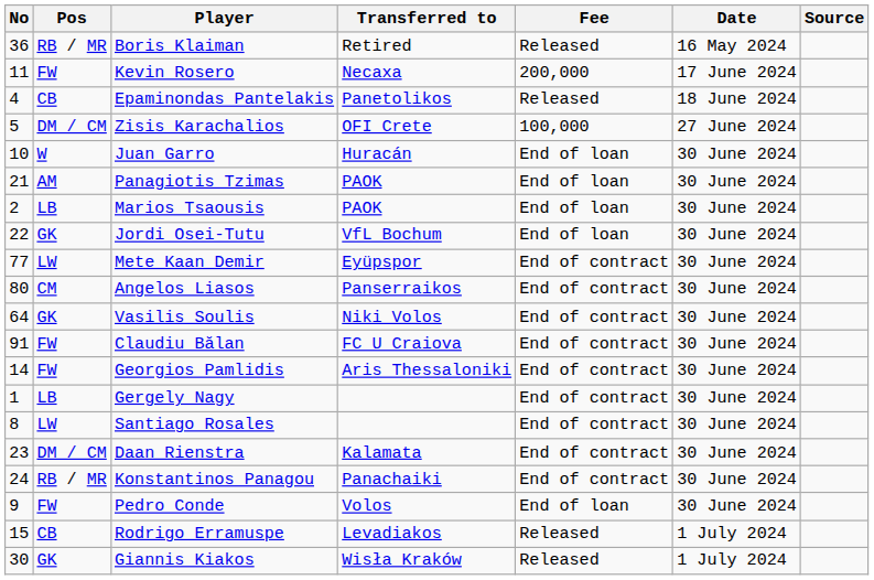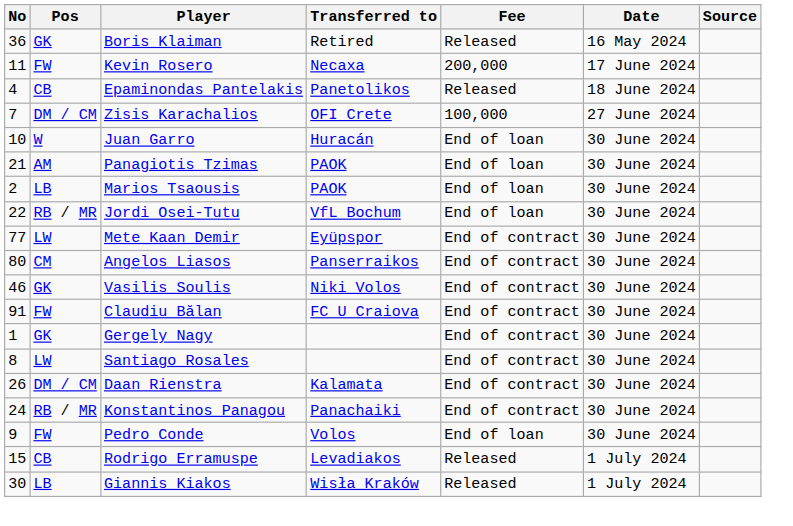 <table class="wikitable">
 <tr>
 <th>No</th>
 <th>Pos</th>
 <th>Player</th>
 <th>Transferred to</th>
 <th>Fee</th>
 <th>Date</th>
 <th>Source</th>
 </tr>
 <tr>
 <td>36</td>
-<td><a href='#'>RB</a> / <a href='#'>MR</a></td>
+<td><a href='#'>GK</a></td>
 <td><a href='#'>Boris Klaiman</a></td>
 <td>Retired</td>
 <td>Released</td>
 <td>16 May 2024</td>
 <td></td>
 </tr>
 <tr>
 <td>11</td>
 <td><a href='#'>FW</a></td>
 <td><a href='#'>Kevin Rosero</a></td>
 <td><a href='#'>Necaxa</a></td>
 <td>200,000</td>
 <td>17 June 2024</td>
 <td></td>
 </tr>
 <tr>
 <td>4</td>
 <td><a href='#'>CB</a></td>
 <td><a href='#'>Epaminondas Pantelakis</a></td>
 <td><a href='#'>Panetolikos</a></td>
 <td>Released</td>
 <td>18 June 2024</td>
 <td></td>
 </tr>
 <tr>
-<td>5</td>
+<td>7</td>
 <td><a href='#'>DM / CM</a></td>
 <td><a href='#'>Zisis Karachalios</a></td>
 <td><a href='#'>OFI Crete</a></td>
 <td>100,000</td>
 <td>27 June 2024</td>
 <td></td>
 </tr>
 <tr>
 <td>10</td>
 <td><a href='#'>W</a></td>
 <td><a href='#'>Juan Garro</a></td>
 <td><a href='#'>Huracán</a></td>
 <td>End of loan</td>
 <td>30 June 2024</td>
 <td></td>
 </tr>
 <tr>
 <td>21</td>
 <td><a href='#'>AM</a></td>
 <td><a href='#'>Panagiotis Tzimas</a></td>
 <td><a href='#'>PAOK</a></td>
 <td>End of loan</td>
 <td>30 June 2024</td>
 <td></td>
 </tr>
 <tr>
 <td>2</td>
 <td><a href='#'>LB</a></td>
 <td><a href='#'>Marios Tsaousis</a></td>
 <td><a href='#'>PAOK</a></td>
 <td>End of loan</td>
 <td>30 June 2024</td>
 <td></td>
 </tr>
 <tr>
 <td>22</td>
-<td><a href='#'>GK</a></td>
+<td><a href='#'>RB</a> / <a href='#'>MR</a></td>
 <td><a href='#'>Jordi Osei-Tutu</a></td>
 <td><a href='#'>VfL Bochum</a></td>
 <td>End of loan</td>
 <td>30 June 2024</td>
 <td></td>
 </tr>
 <tr>
 <td>77</td>
 <td><a href='#'>LW</a></td>
 <td><a href='#'>Mete Kaan Demir</a></td>
 <td><a href='#'>Eyüpspor</a></td>
 <td>End of contract</td>
 <td>30 June 2024</td>
 <td></td>
 </tr>
 <tr>
 <td>80</td>
 <td><a href='#'>CM</a></td>
 <td><a href='#'>Angelos Liasos</a></td>
 <td><a href='#'>Panserraikos</a></td>
 <td>End of contract</td>
 <td>30 June 2024</td>
 <td></td>
 </tr>
 <tr>
-<td>64</td>
+<td>46</td>
 <td><a href='#'>GK</a></td>
 <td><a href='#'>Vasilis Soulis</a></td>
 <td><a href='#'>Niki Volos</a></td>
 <td>End of contract</td>
 <td>30 June 2024</td>
 <td></td>
 </tr>
 <tr>
 <td>91</td>
 <td><a href='#'>FW</a></td>
 <td><a href='#'>Claudiu Bălan</a></td>
 <td><a href='#'>FC U Craiova</a></td>
 <td>End of contract</td>
 <td>30 June 2024</td>
 <td></td>
 </tr>
 <tr>
-<td>14</td>
-<td><a href='#'>FW</a></td>
-<td><a href='#'>Georgios Pamlidis</a></td>
-<td><a href='#'>Aris Thessaloniki</a></td>
-<td>End of contract</td>
-<td>30 June 2024</td>
-<td></td>
-</tr>
-<tr>
 <td>1</td>
-<td><a href='#'>LB</a></td>
+<td><a href='#'>GK</a></td>
 <td><a href='#'>Gergely Nagy</a></td>
 <td></td>
 <td>End of contract</td>
 <td>30 June 2024</td>
 <td></td>
 </tr>
 <tr>
 <td>8</td>
 <td><a href='#'>LW</a></td>
 <td><a href='#'>Santiago Rosales</a></td>
 <td></td>
 <td>End of contract</td>
 <td>30 June 2024</td>
 <td></td>
 </tr>
 <tr>
-<td>23</td>
+<td>26</td>
 <td><a href='#'>DM / CM</a></td>
 <td><a href='#'>Daan Rienstra</a></td>
 <td><a href='#'>Kalamata</a></td>
 <td>End of contract</td>
 <td>30 June 2024</td>
 <td></td>
 </tr>
 <tr>
 <td>24</td>
 <td><a href='#'>RB</a> / <a href='#'>MR</a></td>
 <td><a href='#'>Konstantinos Panagou</a></td>
 <td><a href='#'>Panachaiki</a></td>
 <td>End of contract</td>
 <td>30 June 2024</td>
 <td></td>
 </tr>
 <tr>
 <td>9</td>
 <td><a href='#'>FW</a></td>
 <td><a href='#'>Pedro Conde</a></td>
 <td><a href='#'>Volos</a></td>
 <td>End of loan</td>
 <td>30 June 2024</td>
 <td></td>
 </tr>
 <tr>
 <td>15</td>
 <td><a href='#'>CB</a></td>
 <td><a href='#'>Rodrigo Erramuspe</a></td>
 <td><a href='#'>Levadiakos</a></td>
 <td>Released</td>
 <td>1 July 2024</td>
 <td></td>
 </tr>
 <tr>
 <td>30</td>
-<td><a href='#'>GK</a></td>
+<td><a href='#'>LB</a></td>
 <td><a href='#'>Giannis Kiakos</a></td>
 <td><a href='#'>Wisła Kraków</a></td>
 <td>Released</td>
 <td>1 July 2024</td>
 <td></td>
 </tr>
 </table>
